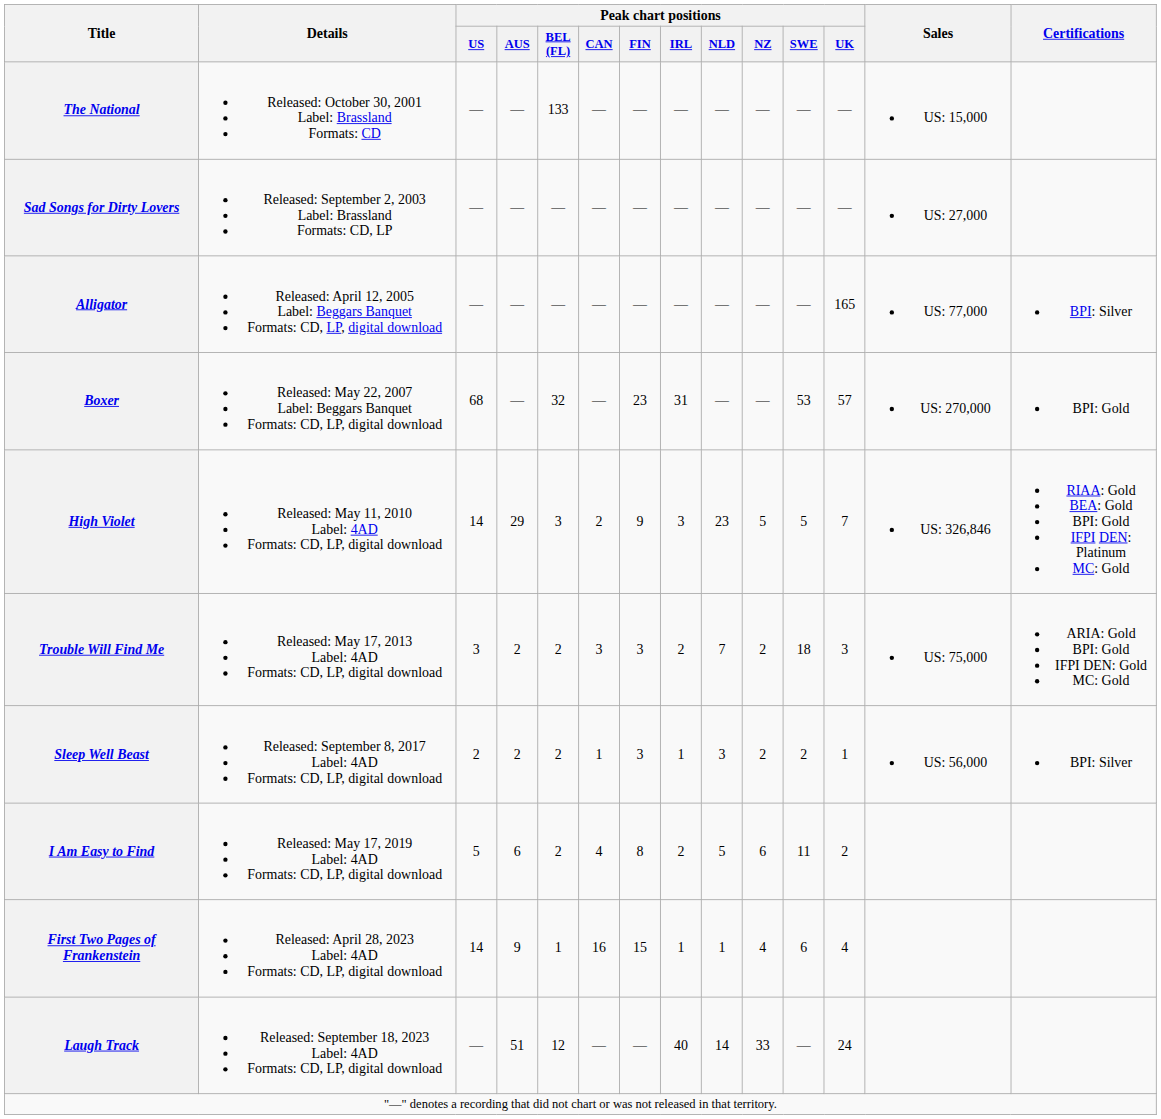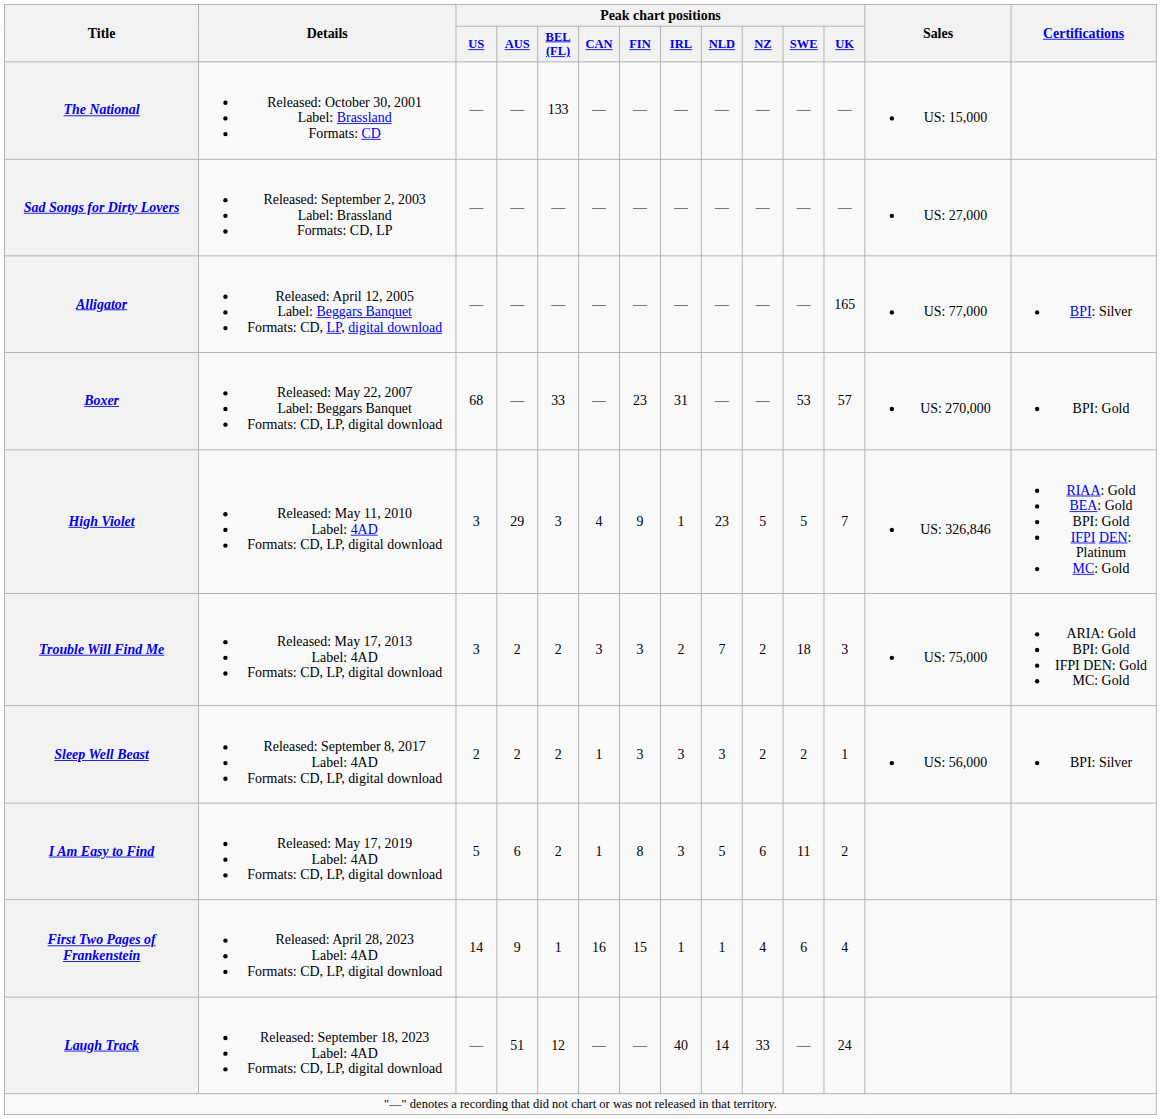 <table class="wikitable plainrowheaders" style="text-align:center;">
 <tr>
 <th scope="col" rowspan="2" style="width:13.5em;">Title</th>
 <th scope="col" rowspan="2" style="width:18em;">Details</th>
 <th scope="col" colspan="10">Peak chart positions</th>
 <th scope="col" rowspan="2" style="width:10em;">Sales</th>
 <th scope="col" rowspan="2" style="width:10em;"><a href='#'>Certifications</a></th>
 </tr>
 <tr>
 <th scope="col" style="width:2.8em;font-size:90%;"><a href='#'>US</a><br></th>
 <th scope="col" style="width:2.8em;font-size:90%;"><a href='#'>AUS</a><br></th>
 <th scope="col" style="width:2.8em;font-size:90%;"><a href='#'>BEL<br>(FL)</a><br></th>
 <th scope="col" style="width:2.8em;font-size:90%;"><a href='#'>CAN</a><br></th>
 <th scope="col" style="width:2.8em;font-size:90%;"><a href='#'>FIN</a><br></th>
 <th scope="col" style="width:2.8em;font-size:90%;"><a href='#'>IRL</a><br></th>
 <th scope="col" style="width:2.8em;font-size:90%;"><a href='#'>NLD</a><br></th>
 <th scope="col" style="width:2.8em;font-size:90%;"><a href='#'>NZ</a><br></th>
 <th scope="col" style="width:2.8em;font-size:90%;"><a href='#'>SWE</a><br></th>
 <th scope="col" style="width:2.8em;font-size:90%;"><a href='#'>UK</a><br></th>
 </tr>
 <tr>
 <th scope="row"><em><a href='#'>The National</a></em></th>
 <td><br><ul><li>Released: October 30, 2001</li><li>Label: <a href='#'>Brassland</a></li><li>Formats: <a href='#'>CD</a></li></ul></td>
 <td>—</td>
 <td>—</td>
 <td>133</td>
 <td>—</td>
 <td>—</td>
 <td>—</td>
 <td>—</td>
 <td>—</td>
 <td>—</td>
 <td>—</td>
 <td><br><ul><li>US: 15,000</li></ul></td>
 <td></td>
 </tr>
 <tr>
 <th scope="row"><em><a href='#'>Sad Songs for Dirty Lovers</a></em></th>
 <td><br><ul><li>Released: September 2, 2003</li><li>Label: Brassland</li><li>Formats: CD, LP</li></ul></td>
 <td>—</td>
 <td>—</td>
 <td>—</td>
 <td>—</td>
 <td>—</td>
 <td>—</td>
 <td>—</td>
 <td>—</td>
 <td>—</td>
 <td>—</td>
 <td><br><ul><li>US: 27,000</li></ul></td>
 <td></td>
 </tr>
 <tr>
 <th scope="row"><em><a href='#'>Alligator</a></em></th>
 <td><br><ul><li>Released: April 12, 2005</li><li>Label: <a href='#'>Beggars Banquet</a></li><li>Formats: CD, <a href='#'>LP</a>, <a href='#'>digital download</a></li></ul></td>
 <td>—</td>
 <td>—</td>
 <td>—</td>
 <td>—</td>
 <td>—</td>
 <td>—</td>
 <td>—</td>
 <td>—</td>
 <td>—</td>
 <td>165</td>
 <td><br><ul><li>US: 77,000</li></ul></td>
 <td><br><ul><li><a href='#'>BPI</a>: Silver</li></ul></td>
 </tr>
 <tr>
 <th scope="row"><em><a href='#'>Boxer</a></em></th>
 <td><br><ul><li>Released: May 22, 2007</li><li>Label: Beggars Banquet</li><li>Formats: CD, LP, digital download</li></ul></td>
 <td>68</td>
 <td>—</td>
-<td>32</td>
+<td>33</td>
 <td>—</td>
 <td>23</td>
 <td>31</td>
 <td>—</td>
 <td>—</td>
 <td>53</td>
 <td>57</td>
 <td><br><ul><li>US: 270,000</li></ul></td>
 <td><br><ul><li>BPI: Gold</li></ul></td>
 </tr>
 <tr>
 <th scope="row"><em><a href='#'>High Violet</a></em></th>
 <td><br><ul><li>Released: May 11, 2010</li><li>Label: <a href='#'>4AD</a></li><li>Formats: CD, LP, digital download</li></ul></td>
-<td>14</td>
+<td>3</td>
 <td>29</td>
 <td>3</td>
-<td>2</td>
+<td>4</td>
 <td>9</td>
-<td>3</td>
+<td>1</td>
 <td>23</td>
 <td>5</td>
 <td>5</td>
 <td>7</td>
 <td><br><ul><li>US: 326,846</li></ul></td>
 <td><br><ul><li><a href='#'>RIAA</a>: Gold</li><li><a href='#'>BEA</a>: Gold</li><li>BPI: Gold</li><li><a href='#'>IFPI</a> <a href='#'>DEN</a>: Platinum</li><li><a href='#'>MC</a>: Gold</li></ul></td>
 </tr>
 <tr>
 <th scope="row"><em><a href='#'>Trouble Will Find Me</a></em></th>
 <td><br><ul><li>Released: May 17, 2013</li><li>Label: 4AD</li><li>Formats: CD, LP, digital download</li></ul></td>
 <td>3</td>
 <td>2</td>
 <td>2</td>
 <td>3</td>
 <td>3</td>
 <td>2</td>
 <td>7</td>
 <td>2</td>
 <td>18</td>
 <td>3</td>
 <td><br><ul><li>US: 75,000</li></ul></td>
 <td><br><ul><li>ARIA: Gold</li><li>BPI: Gold</li><li>IFPI DEN: Gold</li><li>MC: Gold</li></ul></td>
 </tr>
 <tr>
 <th scope="row"><em><a href='#'>Sleep Well Beast</a></em></th>
 <td><br><ul><li>Released: September 8, 2017</li><li>Label: 4AD</li><li>Formats: CD, LP, digital download</li></ul></td>
 <td>2</td>
 <td>2</td>
 <td>2</td>
 <td>1</td>
 <td>3</td>
-<td>1</td>
+<td>3</td>
 <td>3</td>
 <td>2</td>
 <td>2</td>
 <td>1</td>
 <td><br><ul><li>US: 56,000</li></ul></td>
 <td><br><ul><li>BPI: Silver</li></ul></td>
 </tr>
 <tr>
 <th scope="row"><em><a href='#'>I Am Easy to Find</a></em></th>
 <td><br><ul><li>Released: May 17, 2019</li><li>Label: 4AD</li><li>Formats: CD, LP, digital download</li></ul></td>
 <td>5</td>
 <td>6</td>
 <td>2</td>
-<td>4</td>
+<td>1</td>
 <td>8</td>
-<td>2</td>
+<td>3</td>
 <td>5</td>
 <td>6</td>
 <td>11</td>
 <td>2</td>
 <td></td>
 <td></td>
 </tr>
 <tr>
 <th scope="row"><em><a href='#'>First Two Pages of Frankenstein</a></em></th>
 <td><br><ul><li>Released: April 28, 2023</li><li>Label: 4AD</li><li>Formats: CD, LP, digital download</li></ul></td>
 <td>14</td>
 <td>9</td>
 <td>1</td>
 <td>16</td>
 <td>15</td>
 <td>1</td>
 <td>1</td>
 <td>4</td>
 <td>6</td>
 <td>4</td>
 <td></td>
 <td></td>
 </tr>
 <tr>
 <th scope="row"><em><a href='#'>Laugh Track</a></em></th>
 <td><br><ul><li>Released: September 18, 2023</li><li>Label: 4AD</li><li>Formats: CD, LP, digital download</li></ul></td>
 <td>—</td>
 <td>51</td>
 <td>12</td>
 <td>—</td>
 <td>—</td>
 <td>40</td>
 <td>14</td>
 <td>33</td>
 <td>—</td>
 <td>24</td>
 <td></td>
 <td></td>
 </tr>
 <tr>
 <td colspan="16" style="font-size:90%">"—" denotes a recording that did not chart or was not released in that territory.</td>
 </tr>
 </table>
